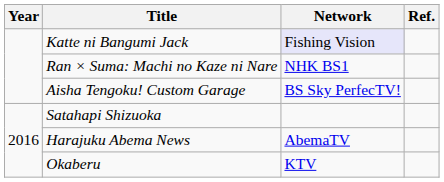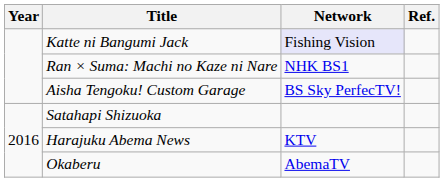 <table class="wikitable">
 <tr>
 <th>Year</th>
 <th>Title</th>
 <th>Network</th>
 <th>Ref.</th>
 </tr>
 <tr>
 <td rowspan="3"></td>
 <td><em>Katte ni Bangumi Jack</em></td>
 <td style="background: lavender;">Fishing Vision</td>
 <td></td>
 </tr>
 <tr>
 <td><em>Ran × Suma: Machi no Kaze ni Nare</em></td>
 <td><a href='#'>NHK BS1</a></td>
 <td></td>
 </tr>
 <tr>
 <td><em>Aisha Tengoku! Custom Garage</em></td>
 <td><a href='#'>BS Sky PerfecTV!</a></td>
 <td></td>
 </tr>
 <tr>
 <td rowspan="3">2016</td>
 <td><em>Satahapi Shizuoka</em></td>
 <td></td>
 <td></td>
 </tr>
 <tr>
 <td><em>Harajuku Abema News</em></td>
-<td><a href='#'>AbemaTV</a></td>
+<td><a href='#'>KTV</a></td>
 <td></td>
 </tr>
 <tr>
 <td><em>Okaberu</em></td>
-<td><a href='#'>KTV</a></td>
+<td><a href='#'>AbemaTV</a></td>
 <td></td>
 </tr>
 </table>
